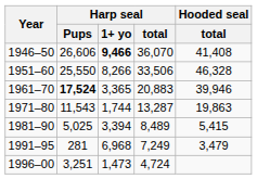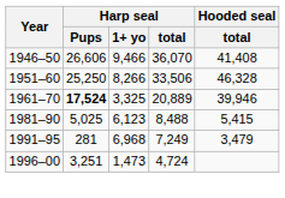 <table class="wikitable" style="text-align:center; float:right">
 <tr>
 <th rowspan=2>Year</th>
 <th colspan=3>Harp seal</th>
 <th>Hooded seal</th>
 </tr>
 <tr>
 <th>Pups</th>
 <th>1+ yo</th>
 <th>total</th>
 <th>total</th>
 </tr>
 <tr>
 <td>1946–50</td>
 <td>26,606</td>
-<td><strong>9,466</strong></td>
+<td>9,466</td>
 <td>36,070</td>
 <td>41,408</td>
 </tr>
 <tr>
 <td>1951–60</td>
-<td>25,550</td>
+<td>25,250</td>
 <td>8,266</td>
 <td>33,506</td>
 <td>46,328</td>
 </tr>
 <tr>
 <td>1961–70</td>
 <td><strong>17,524</strong></td>
-<td>3,365</td>
-<td>20,883</td>
+<td>3,325</td>
+<td>20,889</td>
 <td>39,946</td>
-</tr>
-<tr>
-<td>1971–80</td>
-<td>11,543</td>
-<td>1,744</td>
-<td>13,287</td>
-<td>19,863</td>
 </tr>
 <tr>
 <td>1981–90</td>
 <td>5,025</td>
-<td>3,394</td>
-<td>8,489</td>
+<td>6,123</td>
+<td>8,488</td>
 <td>5,415</td>
 </tr>
 <tr>
 <td>1991–95</td>
 <td>281</td>
 <td>6,968</td>
 <td>7,249</td>
 <td>3,479</td>
 </tr>
 <tr>
 <td>1996–00</td>
 <td>3,251</td>
 <td>1,473</td>
 <td>4,724</td>
 <td></td>
 </tr>
 </table>
